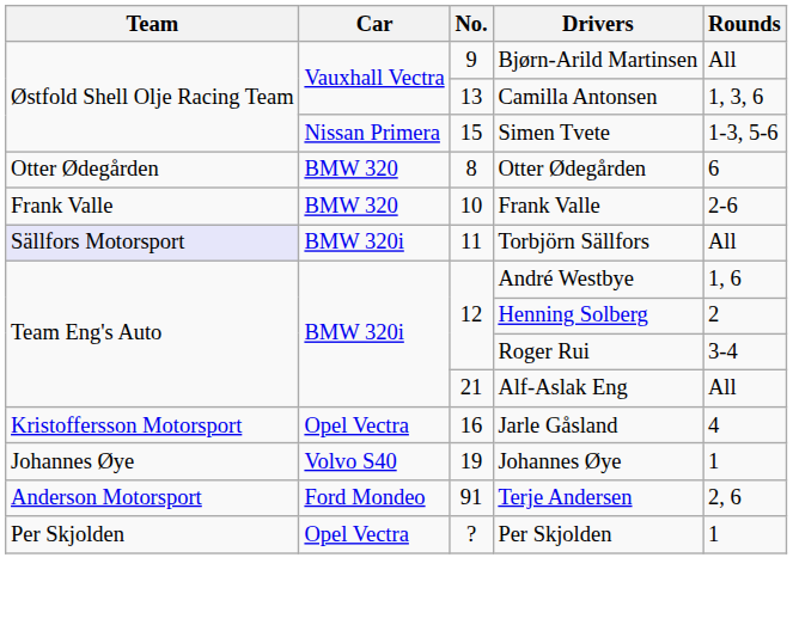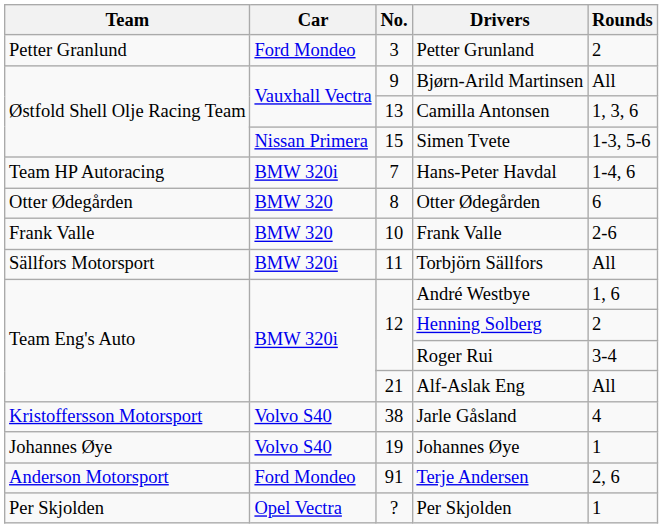 <table class="wikitable" style="font-size: 85%;">
 <tr>
 <th>Team</th>
 <th>Car</th>
 <th>No.</th>
 <th>Drivers</th>
 <th>Rounds</th>
+</tr>
+<tr>
+<td rowspan="1">Petter Granlund</td>
+<td rowspan="1"><a href='#'>Ford Mondeo</a></td>
+<td align="center">3</td>
+<td> Petter Grunland</td>
+<td>2</td>
 </tr>
 <tr>
 <td rowspan="3">Østfold Shell Olje Racing Team</td>
 <td rowspan="2"><a href='#'>Vauxhall Vectra</a></td>
 <td align="center">9</td>
 <td> Bjørn-Arild Martinsen</td>
 <td>All</td>
 </tr>
 <tr>
 <td align="center">13</td>
 <td> Camilla Antonsen</td>
 <td>1, 3, 6</td>
 </tr>
 <tr>
 <td rowspan="1"><a href='#'>Nissan Primera</a></td>
 <td align="center">15</td>
 <td> Simen Tvete</td>
 <td>1-3, 5-6</td>
 </tr>
 <tr>
+<td rowspan="1">Team HP Autoracing</td>
+<td rowspan="1"><a href='#'>BMW 320i</a></td>
+<td align="center">7</td>
+<td> Hans-Peter Havdal</td>
+<td>1-4, 6</td>
+</tr>
+<tr>
 <td rowspan="1">Otter Ødegården</td>
 <td rowspan="1"><a href='#'>BMW 320</a></td>
 <td align="center">8</td>
 <td> Otter Ødegården</td>
 <td>6</td>
 </tr>
 <tr>
 <td rowspan="1">Frank Valle</td>
 <td rowspan="1"><a href='#'>BMW 320</a></td>
 <td align="center">10</td>
 <td> Frank Valle</td>
 <td>2-6</td>
 </tr>
 <tr>
-<td rowspan="1" style="background: lavender;">Sällfors Motorsport</td>
+<td rowspan="1">Sällfors Motorsport</td>
 <td rowspan="1"><a href='#'>BMW 320i</a></td>
 <td align="center">11</td>
 <td> Torbjörn Sällfors</td>
 <td>All</td>
 </tr>
 <tr>
 <td rowspan="4">Team Eng's Auto</td>
 <td rowspan="4"><a href='#'>BMW 320i</a></td>
 <td align="center" rowspan="3">12</td>
 <td> André Westbye</td>
 <td>1, 6</td>
 </tr>
 <tr>
 <td> <a href='#'>Henning Solberg</a></td>
 <td>2</td>
 </tr>
 <tr>
 <td> Roger Rui</td>
 <td>3-4</td>
 </tr>
 <tr>
 <td align="center">21</td>
 <td> Alf-Aslak Eng</td>
 <td>All</td>
 </tr>
 <tr>
 <td rowspan="1"><a href='#'>Kristoffersson Motorsport</a></td>
-<td rowspan="1"><a href='#'>Opel Vectra</a></td>
-<td align="center">16</td>
+<td rowspan="1"><a href='#'>Volvo S40</a></td>
+<td align="center">38</td>
 <td> Jarle Gåsland</td>
 <td>4</td>
 </tr>
 <tr>
 <td rowspan="1">Johannes Øye</td>
 <td rowspan="1"><a href='#'>Volvo S40</a></td>
 <td align="center">19</td>
 <td> Johannes Øye</td>
 <td>1</td>
 </tr>
 <tr>
 <td rowspan="1"><a href='#'>Anderson Motorsport</a></td>
 <td rowspan="1"><a href='#'>Ford Mondeo</a></td>
 <td align="center">91</td>
 <td> <a href='#'>Terje Andersen</a></td>
 <td>2, 6</td>
 </tr>
 <tr>
 <td rowspan="1">Per Skjolden</td>
 <td rowspan="1"><a href='#'>Opel Vectra</a></td>
 <td align="center">?</td>
 <td> Per Skjolden</td>
 <td>1</td>
 </tr>
 </table>
